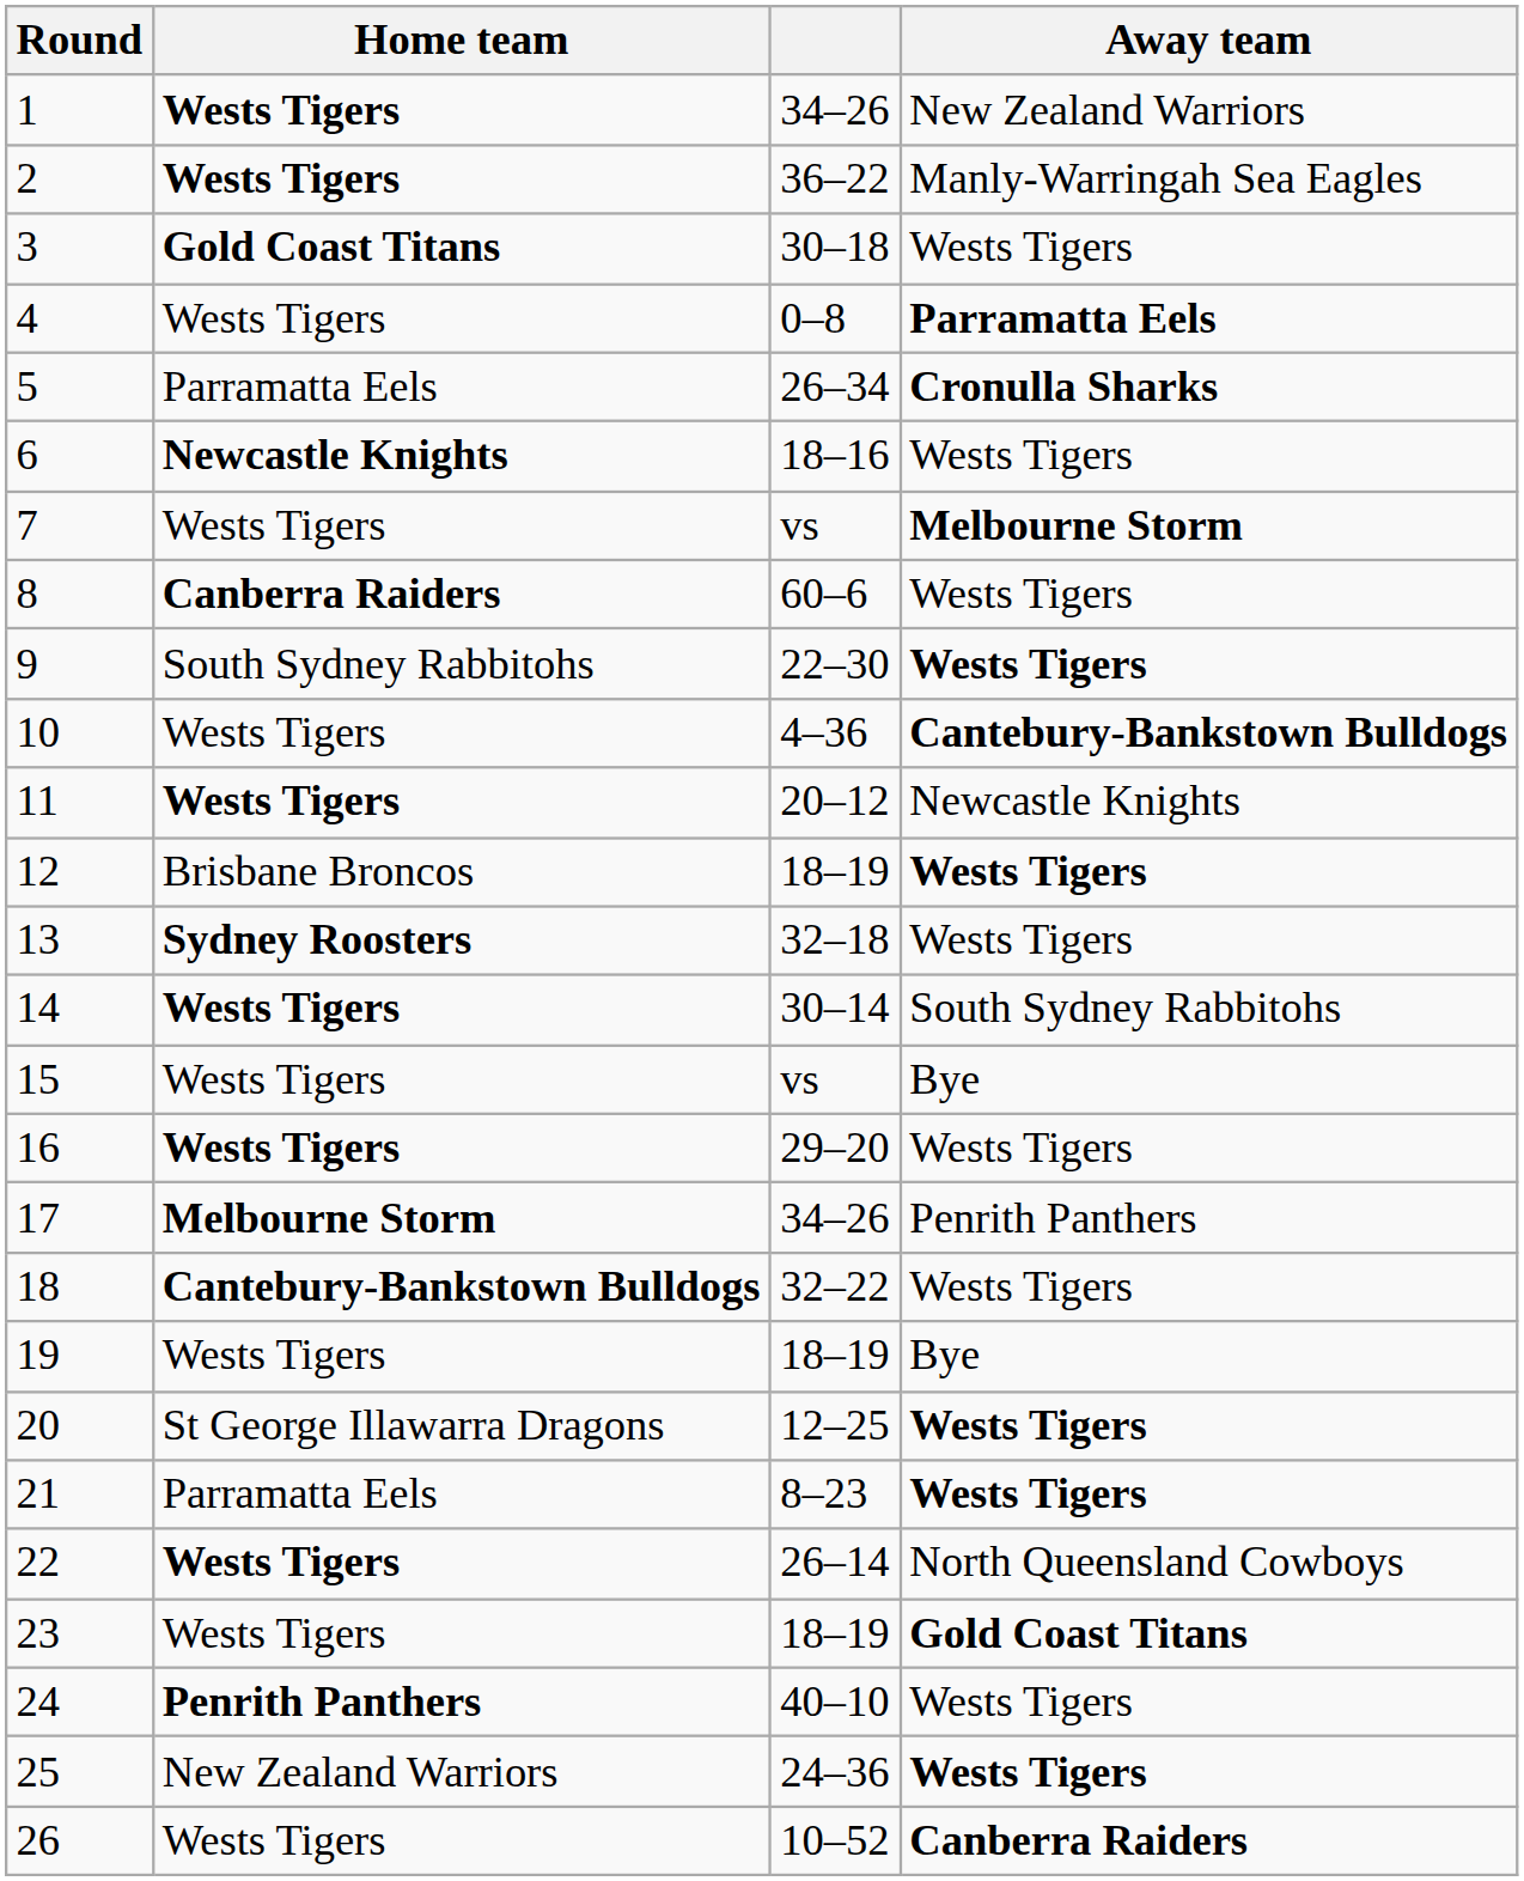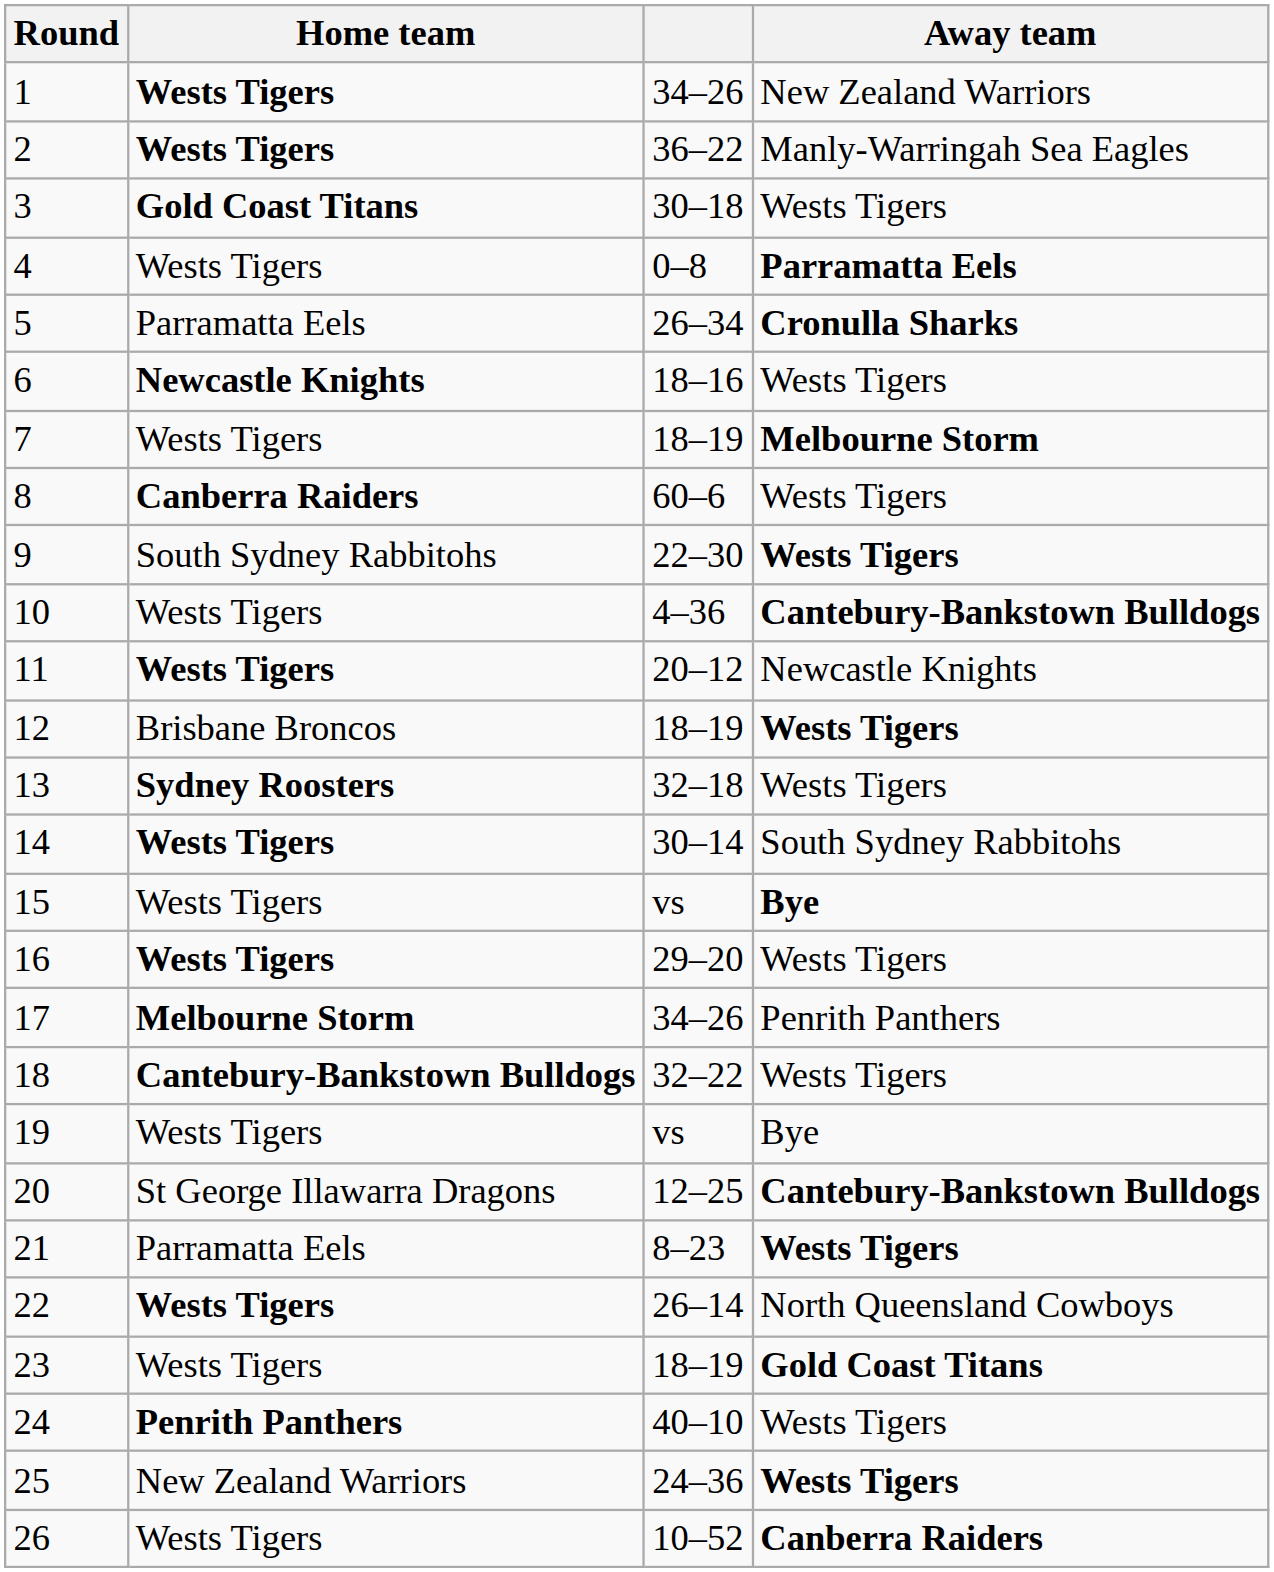 <table class="wikitable">
 <tr>
 <th>Round</th>
 <th>Home team</th>
 <th></th>
 <th>Away team</th>
 </tr>
 <tr>
 <td>1</td>
 <td> <strong>Wests Tigers</strong></td>
 <td>34–26</td>
 <td> New Zealand Warriors</td>
 </tr>
 <tr>
 <td>2</td>
 <td> <strong>Wests Tigers</strong></td>
 <td>36–22</td>
 <td> Manly-Warringah Sea Eagles</td>
 </tr>
 <tr>
 <td>3</td>
 <td> <strong>Gold Coast Titans</strong></td>
 <td>30–18</td>
 <td> Wests Tigers</td>
 </tr>
 <tr>
 <td>4</td>
 <td> Wests Tigers</td>
 <td>0–8</td>
 <td> <strong>Parramatta Eels</strong></td>
 </tr>
 <tr>
 <td>5</td>
 <td> Parramatta Eels</td>
 <td>26–34</td>
 <td> <strong>Cronulla Sharks</strong></td>
 </tr>
 <tr>
 <td>6</td>
 <td> <strong>Newcastle Knights</strong></td>
 <td>18–16</td>
 <td> Wests Tigers</td>
 </tr>
 <tr>
 <td>7</td>
 <td> Wests Tigers</td>
-<td>vs</td>
+<td>18–19</td>
 <td> <strong>Melbourne Storm</strong></td>
 </tr>
 <tr>
 <td>8</td>
 <td> <strong>Canberra Raiders</strong></td>
 <td>60–6</td>
 <td> Wests Tigers</td>
 </tr>
 <tr>
 <td>9</td>
 <td> South Sydney Rabbitohs</td>
 <td>22–30</td>
 <td> <strong>Wests Tigers</strong></td>
 </tr>
 <tr>
 <td>10</td>
 <td> Wests Tigers</td>
 <td>4–36</td>
 <td> <strong>Cantebury-Bankstown Bulldogs</strong></td>
 </tr>
 <tr>
 <td>11</td>
 <td> <strong>Wests Tigers</strong></td>
 <td>20–12</td>
 <td> Newcastle Knights</td>
 </tr>
 <tr>
 <td>12</td>
 <td> Brisbane Broncos</td>
 <td>18–19</td>
 <td> <strong>Wests Tigers</strong></td>
 </tr>
 <tr>
 <td>13</td>
 <td> <strong>Sydney Roosters</strong></td>
 <td>32–18</td>
 <td> Wests Tigers</td>
 </tr>
 <tr>
 <td>14</td>
 <td> <strong>Wests Tigers</strong></td>
 <td>30–14</td>
 <td> South Sydney Rabbitohs</td>
 </tr>
 <tr>
 <td>15</td>
 <td> Wests Tigers</td>
 <td>vs</td>
-<td>Bye</td>
+<td><strong>Bye</strong></td>
 </tr>
 <tr>
 <td>16</td>
 <td> <strong>Wests Tigers</strong></td>
 <td>29–20</td>
 <td> Wests Tigers</td>
 </tr>
 <tr>
 <td>17</td>
 <td> <strong>Melbourne Storm</strong></td>
 <td>34–26</td>
 <td> Penrith Panthers</td>
 </tr>
 <tr>
 <td>18</td>
 <td> <strong>Cantebury-Bankstown Bulldogs</strong></td>
 <td>32–22</td>
 <td> Wests Tigers</td>
 </tr>
 <tr>
 <td>19</td>
 <td> Wests Tigers</td>
-<td>18–19</td>
+<td>vs</td>
 <td>Bye</td>
 </tr>
 <tr>
 <td>20</td>
 <td> St George Illawarra Dragons</td>
 <td>12–25</td>
-<td> <strong>Wests Tigers</strong></td>
+<td> <strong>Cantebury-Bankstown Bulldogs</strong></td>
 </tr>
 <tr>
 <td>21</td>
 <td> Parramatta Eels</td>
 <td>8–23</td>
 <td> <strong>Wests Tigers</strong></td>
 </tr>
 <tr>
 <td>22</td>
 <td> <strong>Wests Tigers</strong></td>
 <td>26–14</td>
 <td> North Queensland Cowboys</td>
 </tr>
 <tr>
 <td>23</td>
 <td> Wests Tigers</td>
 <td>18–19</td>
 <td> <strong>Gold Coast Titans</strong></td>
 </tr>
 <tr>
 <td>24</td>
 <td> <strong>Penrith Panthers</strong></td>
 <td>40–10</td>
 <td> Wests Tigers</td>
 </tr>
 <tr>
 <td>25</td>
 <td> New Zealand Warriors</td>
 <td>24–36</td>
 <td> <strong>Wests Tigers</strong></td>
 </tr>
 <tr>
 <td>26</td>
 <td> Wests Tigers</td>
 <td>10–52</td>
 <td> <strong>Canberra Raiders</strong></td>
 </tr>
 </table>
